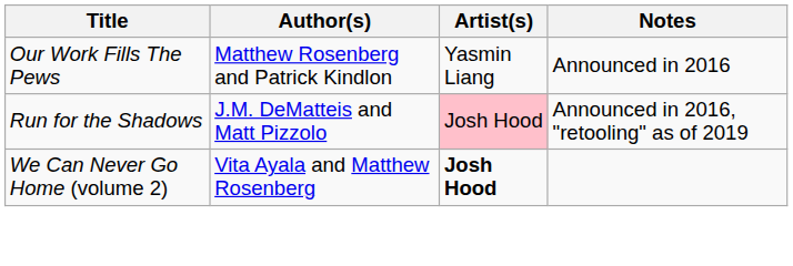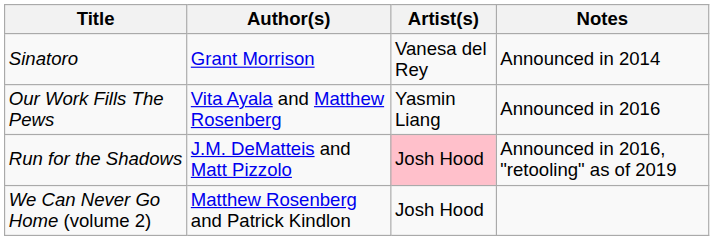 <table class="wikitable">
 <tr>
 <th>Title</th>
 <th>Author(s)</th>
 <th>Artist(s)</th>
 <th>Notes</th>
 </tr>
 <tr>
+<td><em>Sinatoro</em></td>
+<td><a href='#'>Grant Morrison</a></td>
+<td>Vanesa del Rey</td>
+<td>Announced in 2014</td>
+</tr>
+<tr>
 <td><em>Our Work Fills The Pews</em></td>
-<td><a href='#'>Matthew Rosenberg</a> and Patrick Kindlon</td>
+<td><a href='#'>Vita Ayala</a> and <a href='#'>Matthew Rosenberg</a></td>
 <td>Yasmin Liang</td>
 <td>Announced in 2016</td>
 </tr>
 <tr>
 <td><em>Run for the Shadows</em></td>
 <td><a href='#'>J.M. DeMatteis</a> and <a href='#'>Matt Pizzolo</a></td>
 <td style="background: pink;">Josh Hood</td>
 <td>Announced in 2016, "retooling" as of 2019</td>
 </tr>
 <tr>
 <td><em>We Can Never Go Home</em> (volume 2)</td>
-<td><a href='#'>Vita Ayala</a> and <a href='#'>Matthew Rosenberg</a></td>
-<td><strong>Josh Hood</strong></td>
+<td><a href='#'>Matthew Rosenberg</a> and Patrick Kindlon</td>
+<td>Josh Hood</td>
 <td></td>
 </tr>
 </table>
